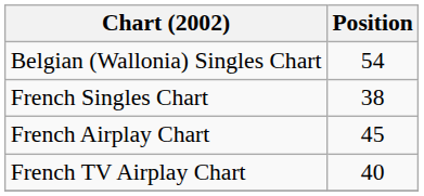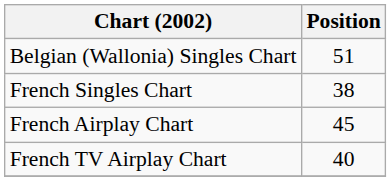 <table class="wikitable sortable">
 <tr>
 <th>Chart (2002)</th>
 <th>Position</th>
 </tr>
 <tr>
 <td>Belgian (Wallonia) Singles Chart</td>
-<td align="center">54</td>
+<td align="center">51</td>
 </tr>
 <tr>
 <td>French Singles Chart</td>
 <td align="center">38</td>
 </tr>
 <tr>
 <td>French Airplay Chart</td>
 <td align="center">45</td>
 </tr>
 <tr>
 <td>French TV Airplay Chart</td>
 <td align="center">40</td>
 </tr>
 <tr>
 </tr>
 </table>
